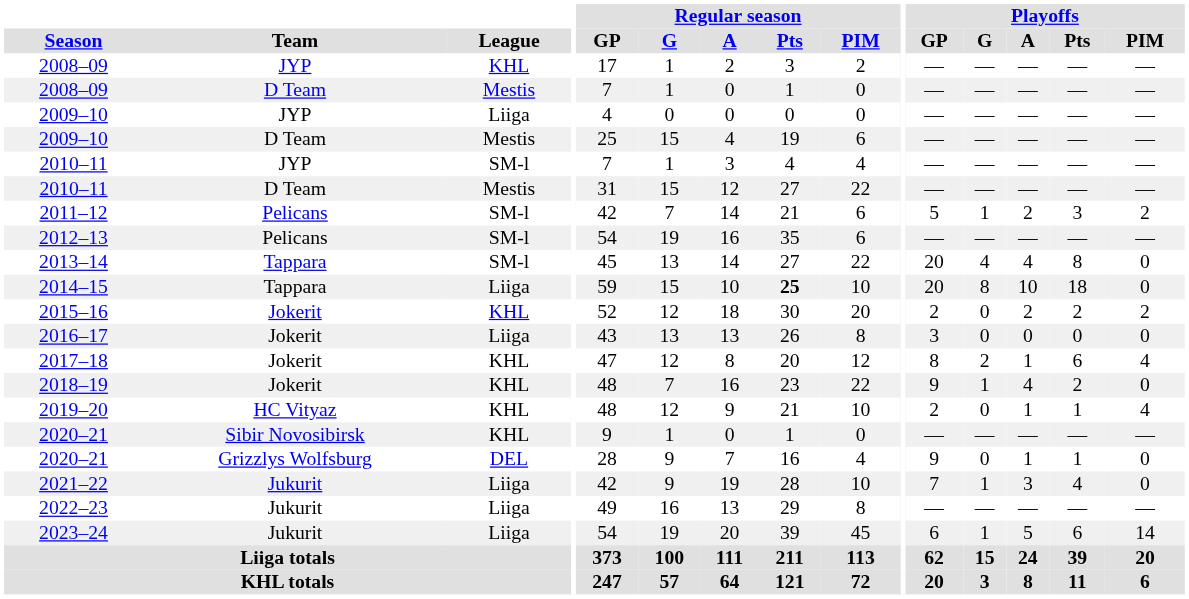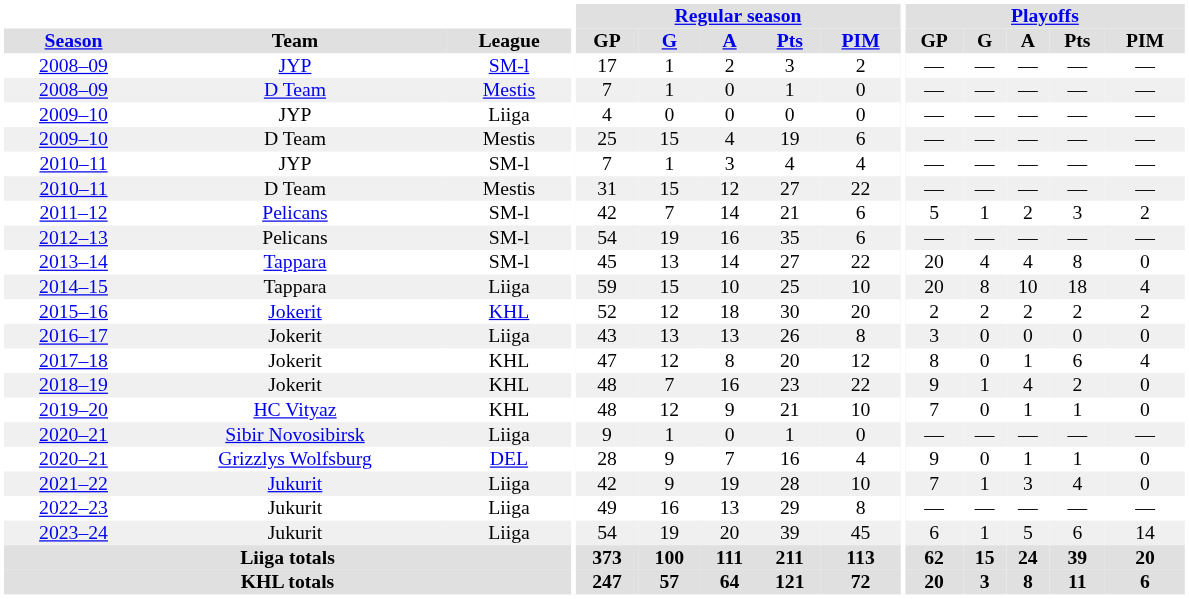 <table border="0" cellpadding="1" cellspacing="0" style="text-align:center; width:60em">
 <tr bgcolor="#e0e0e0">
 <th colspan="3" bgcolor="#ffffff"></th>
 <th rowspan="99" bgcolor="#ffffff"></th>
 <th colspan="5"><a href='#'>Regular season</a></th>
 <th rowspan="99" bgcolor="#ffffff"></th>
 <th colspan="5"><a href='#'>Playoffs</a></th>
 </tr>
 <tr bgcolor="#e0e0e0">
 <th><a href='#'>Season</a></th>
 <th>Team</th>
 <th>League</th>
 <th>GP</th>
 <th><a href='#'>G</a></th>
 <th><a href='#'>A</a></th>
 <th><a href='#'>Pts</a></th>
 <th><a href='#'>PIM</a></th>
 <th>GP</th>
 <th>G</th>
 <th>A</th>
 <th>Pts</th>
 <th>PIM</th>
 </tr>
 <tr>
 <td><a href='#'>2008–09</a></td>
 <td><a href='#'>JYP</a></td>
-<td><a href='#'>KHL</a></td>
+<td><a href='#'>SM-l</a></td>
 <td>17</td>
 <td>1</td>
 <td>2</td>
 <td>3</td>
 <td>2</td>
 <td>—</td>
 <td>—</td>
 <td>—</td>
 <td>—</td>
 <td>—</td>
 </tr>
 <tr bgcolor="#f0f0f0">
 <td><a href='#'>2008–09</a></td>
 <td><a href='#'>D Team</a></td>
 <td><a href='#'>Mestis</a></td>
 <td>7</td>
 <td>1</td>
 <td>0</td>
 <td>1</td>
 <td>0</td>
 <td>—</td>
 <td>—</td>
 <td>—</td>
 <td>—</td>
 <td>—</td>
 </tr>
 <tr>
 <td><a href='#'>2009–10</a></td>
 <td>JYP</td>
 <td>Liiga</td>
 <td>4</td>
 <td>0</td>
 <td>0</td>
 <td>0</td>
 <td>0</td>
 <td>—</td>
 <td>—</td>
 <td>—</td>
 <td>—</td>
 <td>—</td>
 </tr>
 <tr bgcolor="#f0f0f0">
 <td><a href='#'>2009–10</a></td>
 <td>D Team</td>
 <td>Mestis</td>
 <td>25</td>
 <td>15</td>
 <td>4</td>
 <td>19</td>
 <td>6</td>
 <td>—</td>
 <td>—</td>
 <td>—</td>
 <td>—</td>
 <td>—</td>
 </tr>
 <tr>
 <td><a href='#'>2010–11</a></td>
 <td>JYP</td>
 <td>SM-l</td>
 <td>7</td>
 <td>1</td>
 <td>3</td>
 <td>4</td>
 <td>4</td>
 <td>—</td>
 <td>—</td>
 <td>—</td>
 <td>—</td>
 <td>—</td>
 </tr>
 <tr bgcolor="#f0f0f0">
 <td><a href='#'>2010–11</a></td>
 <td>D Team</td>
 <td>Mestis</td>
 <td>31</td>
 <td>15</td>
 <td>12</td>
 <td>27</td>
 <td>22</td>
 <td>—</td>
 <td>—</td>
 <td>—</td>
 <td>—</td>
 <td>—</td>
 </tr>
 <tr>
 <td><a href='#'>2011–12</a></td>
 <td><a href='#'>Pelicans</a></td>
 <td>SM-l</td>
 <td>42</td>
 <td>7</td>
 <td>14</td>
 <td>21</td>
 <td>6</td>
 <td>5</td>
 <td>1</td>
 <td>2</td>
 <td>3</td>
 <td>2</td>
 </tr>
 <tr bgcolor="#f0f0f0">
 <td><a href='#'>2012–13</a></td>
 <td>Pelicans</td>
 <td>SM-l</td>
 <td>54</td>
 <td>19</td>
 <td>16</td>
 <td>35</td>
 <td>6</td>
 <td>—</td>
 <td>—</td>
 <td>—</td>
 <td>—</td>
 <td>—</td>
 </tr>
 <tr>
 <td><a href='#'>2013–14</a></td>
 <td><a href='#'>Tappara</a></td>
 <td>SM-l</td>
 <td>45</td>
 <td>13</td>
 <td>14</td>
 <td>27</td>
 <td>22</td>
 <td>20</td>
 <td>4</td>
 <td>4</td>
 <td>8</td>
 <td>0</td>
 </tr>
 <tr bgcolor="#f0f0f0">
 <td><a href='#'>2014–15</a></td>
 <td>Tappara</td>
 <td>Liiga</td>
 <td>59</td>
 <td>15</td>
 <td>10</td>
-<td><strong>25</strong></td>
+<td>25</td>
 <td>10</td>
 <td>20</td>
 <td>8</td>
 <td>10</td>
 <td>18</td>
-<td>0</td>
+<td>4</td>
 </tr>
 <tr>
 <td><a href='#'>2015–16</a></td>
 <td><a href='#'>Jokerit</a></td>
 <td><a href='#'>KHL</a></td>
 <td>52</td>
 <td>12</td>
 <td>18</td>
 <td>30</td>
 <td>20</td>
 <td>2</td>
-<td>0</td>
+<td>2</td>
 <td>2</td>
 <td>2</td>
 <td>2</td>
 </tr>
 <tr bgcolor="#f0f0f0">
 <td><a href='#'>2016–17</a></td>
 <td>Jokerit</td>
 <td>Liiga</td>
 <td>43</td>
 <td>13</td>
 <td>13</td>
 <td>26</td>
 <td>8</td>
 <td>3</td>
 <td>0</td>
 <td>0</td>
 <td>0</td>
 <td>0</td>
 </tr>
 <tr>
 <td><a href='#'>2017–18</a></td>
 <td>Jokerit</td>
 <td>KHL</td>
 <td>47</td>
 <td>12</td>
 <td>8</td>
 <td>20</td>
 <td>12</td>
 <td>8</td>
-<td>2</td>
+<td>0</td>
 <td>1</td>
 <td>6</td>
 <td>4</td>
 </tr>
 <tr bgcolor="#f0f0f0">
 <td><a href='#'>2018–19</a></td>
 <td>Jokerit</td>
 <td>KHL</td>
 <td>48</td>
 <td>7</td>
 <td>16</td>
 <td>23</td>
 <td>22</td>
 <td>9</td>
 <td>1</td>
 <td>4</td>
 <td>2</td>
 <td>0</td>
 </tr>
 <tr>
 <td><a href='#'>2019–20</a></td>
 <td><a href='#'>HC Vityaz</a></td>
 <td>KHL</td>
 <td>48</td>
 <td>12</td>
 <td>9</td>
 <td>21</td>
 <td>10</td>
-<td>2</td>
+<td>7</td>
 <td>0</td>
 <td>1</td>
 <td>1</td>
-<td>4</td>
+<td>0</td>
 </tr>
 <tr bgcolor="#f0f0f0">
 <td><a href='#'>2020–21</a></td>
 <td><a href='#'>Sibir Novosibirsk</a></td>
-<td>KHL</td>
+<td>Liiga</td>
 <td>9</td>
 <td>1</td>
 <td>0</td>
 <td>1</td>
 <td>0</td>
 <td>—</td>
 <td>—</td>
 <td>—</td>
 <td>—</td>
 <td>—</td>
 </tr>
 <tr>
 <td><a href='#'>2020–21</a></td>
 <td><a href='#'>Grizzlys Wolfsburg</a></td>
 <td><a href='#'>DEL</a></td>
 <td>28</td>
 <td>9</td>
 <td>7</td>
 <td>16</td>
 <td>4</td>
 <td>9</td>
 <td>0</td>
 <td>1</td>
 <td>1</td>
 <td>0</td>
 </tr>
 <tr bgcolor="#f0f0f0">
 <td><a href='#'>2021–22</a></td>
 <td><a href='#'>Jukurit</a></td>
 <td>Liiga</td>
 <td>42</td>
 <td>9</td>
 <td>19</td>
 <td>28</td>
 <td>10</td>
 <td>7</td>
 <td>1</td>
 <td>3</td>
 <td>4</td>
 <td>0</td>
 </tr>
 <tr>
 <td><a href='#'>2022–23</a></td>
 <td>Jukurit</td>
 <td>Liiga</td>
 <td>49</td>
 <td>16</td>
 <td>13</td>
 <td>29</td>
 <td>8</td>
 <td>—</td>
 <td>—</td>
 <td>—</td>
 <td>—</td>
 <td>—</td>
 </tr>
 <tr bgcolor="#f0f0f0">
 <td><a href='#'>2023–24</a></td>
 <td>Jukurit</td>
 <td>Liiga</td>
 <td>54</td>
 <td>19</td>
 <td>20</td>
 <td>39</td>
 <td>45</td>
 <td>6</td>
 <td>1</td>
 <td>5</td>
 <td>6</td>
 <td>14</td>
 </tr>
 <tr ALIGN="center" bgcolor="#e0e0e0">
 <th colspan="3">Liiga totals</th>
 <th>373</th>
 <th>100</th>
 <th>111</th>
 <th>211</th>
 <th>113</th>
 <th>62</th>
 <th>15</th>
 <th>24</th>
 <th>39</th>
 <th>20</th>
 </tr>
 <tr ALIGN="center" bgcolor="#e0e0e0">
 <th colspan="3">KHL totals</th>
 <th>247</th>
 <th>57</th>
 <th>64</th>
 <th>121</th>
 <th>72</th>
 <th>20</th>
 <th>3</th>
 <th>8</th>
 <th>11</th>
 <th>6</th>
 </tr>
 </table>
